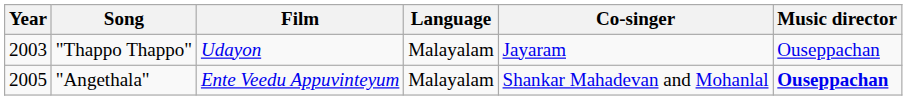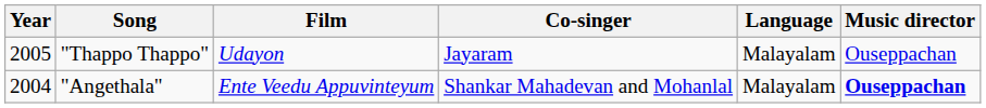 <table class="wikitable sortable">
 <tr>
 <th scope="col">Year</th>
 <th scope="col">Song</th>
 <th scope="col">Film</th>
+<th scope="col">Co-singer</th>
 <th scope="col">Language</th>
-<th scope="col">Co-singer</th>
 <th scope="col">Music director</th>
 </tr>
 <tr>
-<td>2003</td>
+<td>2005</td>
 <td>"Thappo Thappo"</td>
 <td><em><a href='#'>Udayon</a></em></td>
+<td><a href='#'>Jayaram</a></td>
 <td>Malayalam</td>
-<td><a href='#'>Jayaram</a></td>
 <td><a href='#'>Ouseppachan</a></td>
 </tr>
 <tr>
-<td>2005</td>
+<td>2004</td>
 <td>"Angethala"</td>
 <td><em><a href='#'>Ente Veedu Appuvinteyum</a></em></td>
+<td><a href='#'>Shankar Mahadevan</a> and <a href='#'>Mohanlal</a></td>
 <td>Malayalam</td>
-<td><a href='#'>Shankar Mahadevan</a> and <a href='#'>Mohanlal</a></td>
 <td><strong><a href='#'>Ouseppachan</a></strong></td>
 </tr>
 </table>
